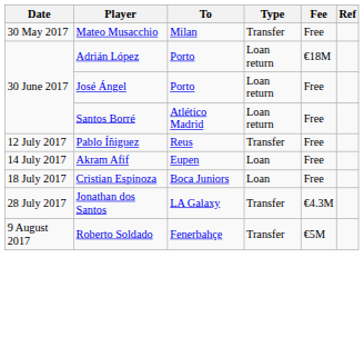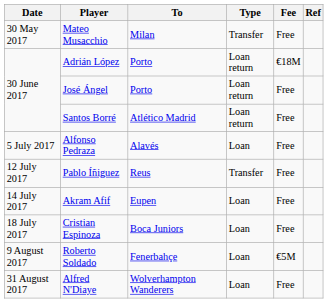 <table class="wikitable" style="width:80%;">
 <tr>
 <th>Date</th>
 <th>Player</th>
 <th>To</th>
 <th>Type</th>
 <th>Fee</th>
 <th>Ref</th>
 </tr>
 <tr>
 <td>30 May 2017</td>
 <td> <a href='#'>Mateo Musacchio</a></td>
 <td> <a href='#'>Milan</a></td>
 <td>Transfer</td>
 <td>Free</td>
 <td></td>
 </tr>
 <tr>
 <td rowspan="3">30 June 2017</td>
 <td> <a href='#'>Adrián López</a></td>
 <td> <a href='#'>Porto</a></td>
 <td>Loan return</td>
 <td>€18M</td>
 <td></td>
 </tr>
 <tr>
 <td> <a href='#'>José Ángel</a></td>
 <td> <a href='#'>Porto</a></td>
 <td>Loan return</td>
 <td>Free</td>
 <td></td>
 </tr>
 <tr>
 <td> <a href='#'>Santos Borré</a></td>
 <td> <a href='#'>Atlético Madrid</a></td>
 <td>Loan return</td>
 <td>Free</td>
 <td></td>
 </tr>
 <tr>
+<td>5 July 2017</td>
+<td> <a href='#'>Alfonso Pedraza</a></td>
+<td> <a href='#'>Alavés</a></td>
+<td>Loan</td>
+<td>Free</td>
+<td></td>
+</tr>
+<tr>
 <td>12 July 2017</td>
 <td> <a href='#'>Pablo Íñiguez</a></td>
 <td> <a href='#'>Reus</a></td>
 <td>Transfer</td>
 <td>Free</td>
 <td></td>
 </tr>
 <tr>
 <td>14 July 2017</td>
 <td> <a href='#'>Akram Afif</a></td>
 <td> <a href='#'>Eupen</a></td>
 <td>Loan</td>
 <td>Free</td>
 <td></td>
 </tr>
 <tr>
 <td>18 July 2017</td>
 <td> <a href='#'>Cristian Espinoza</a></td>
 <td> <a href='#'>Boca Juniors</a></td>
 <td>Loan</td>
 <td>Free</td>
 <td></td>
 </tr>
 <tr>
-<td>28 July 2017</td>
-<td> <a href='#'>Jonathan dos Santos</a></td>
-<td> <a href='#'>LA Galaxy</a></td>
-<td>Transfer</td>
-<td>€4.3M</td>
+<td>9 August 2017</td>
+<td> <a href='#'>Roberto Soldado</a></td>
+<td> <a href='#'>Fenerbahçe</a></td>
+<td>Loan</td>
+<td>€5M</td>
 <td></td>
 </tr>
 <tr>
-<td>9 August 2017</td>
-<td> <a href='#'>Roberto Soldado</a></td>
-<td> <a href='#'>Fenerbahçe</a></td>
-<td>Transfer</td>
-<td>€5M</td>
+<td>31 August 2017</td>
+<td> <a href='#'>Alfred N'Diaye</a></td>
+<td> <a href='#'>Wolverhampton Wanderers</a></td>
+<td>Loan</td>
+<td>Free</td>
 <td></td>
 </tr>
 </table>
